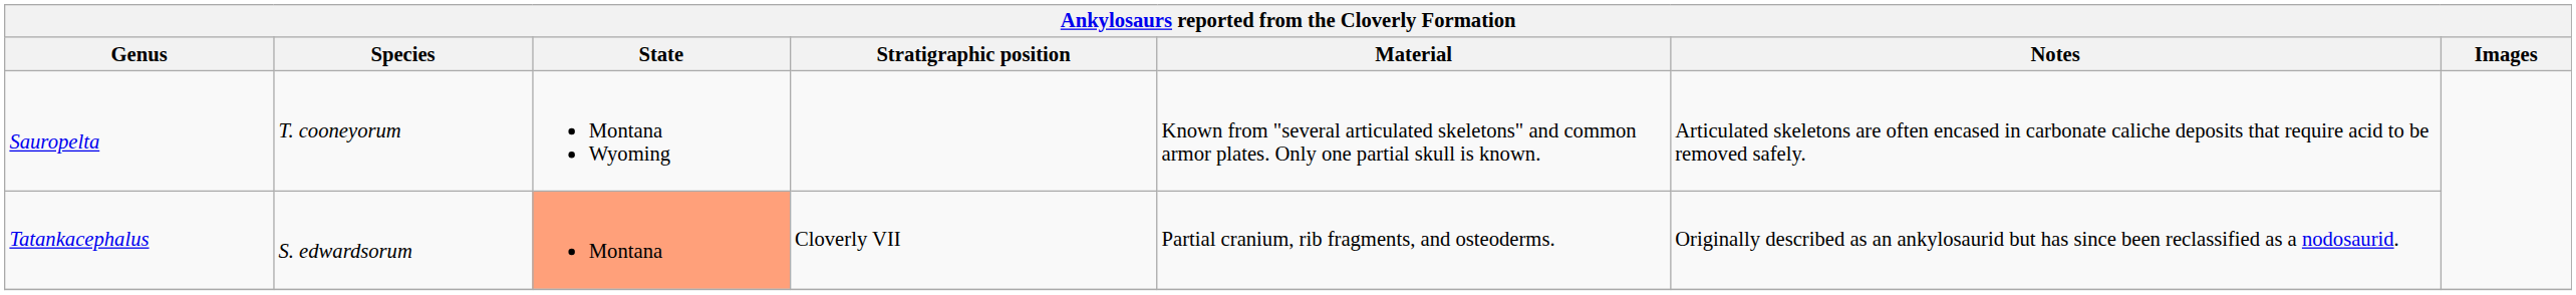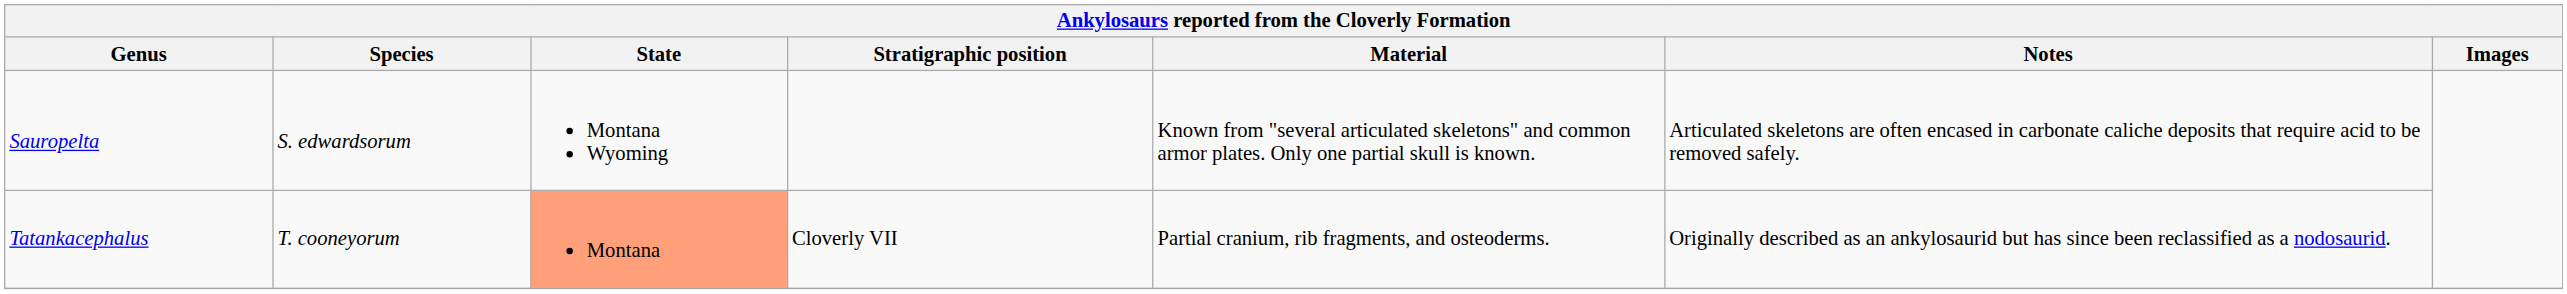 <table class="wikitable" align="center" width="100%">
 <tr>
 <th colspan="7" align="center"><strong><a href='#'>Ankylosaurs</a> reported from the Cloverly Formation</strong></th>
 </tr>
 <tr>
 <th>Genus</th>
 <th>Species</th>
 <th>State</th>
 <th>Stratigraphic position</th>
 <th width="20%">Material</th>
 <th width="30%">Notes</th>
 <th>Images</th>
 </tr>
 <tr>
 <td><br><em><a href='#'>Sauropelta</a></em></td>
-<td><em>T. cooneyorum</em></td>
+<td><br><em>S. edwardsorum</em></td>
 <td><br><ul><li>Montana</li><li>Wyoming</li></ul></td>
 <td></td>
 <td><br>Known from "several articulated skeletons" and common armor plates. Only one partial skull is known.</td>
 <td><br>Articulated skeletons are often encased in carbonate caliche deposits that require acid to be removed safely.</td>
 <td rowspan = 2></td>
 </tr>
 <tr>
 <td><em><a href='#'>Tatankacephalus</a></em></td>
-<td><br><em>S. edwardsorum</em></td>
+<td><em>T. cooneyorum</em></td>
 <td style="background: lightsalmon;"><br><ul><li>Montana</li></ul></td>
 <td>Cloverly VII</td>
 <td>Partial cranium, rib fragments, and osteoderms.</td>
 <td>Originally described as an ankylosaurid but has since been reclassified as a <a href='#'>nodosaurid</a>.</td>
 </tr>
 <tr>
 </tr>
 </table>
